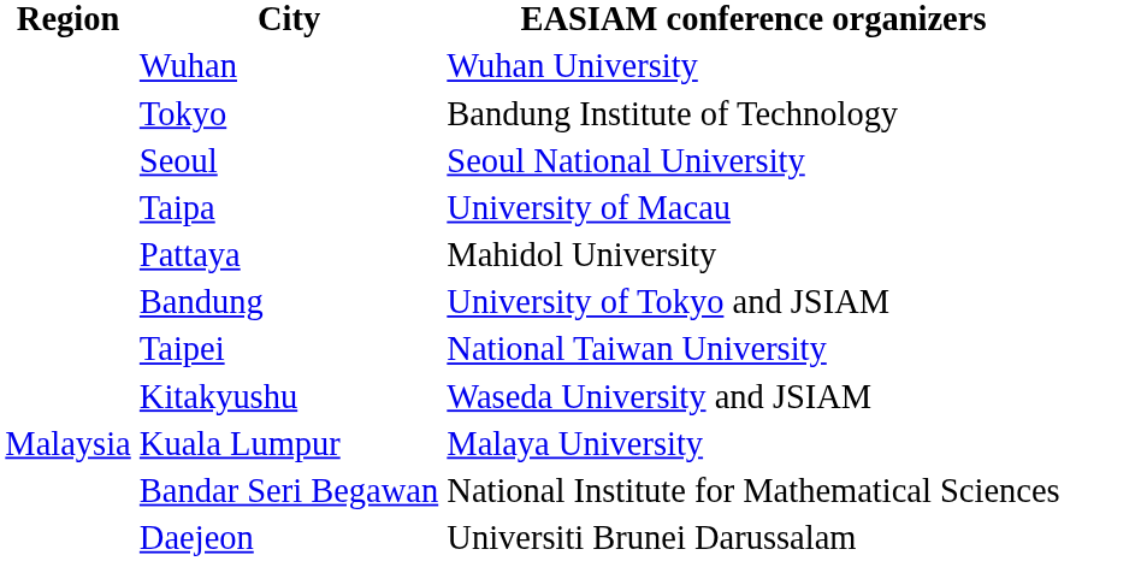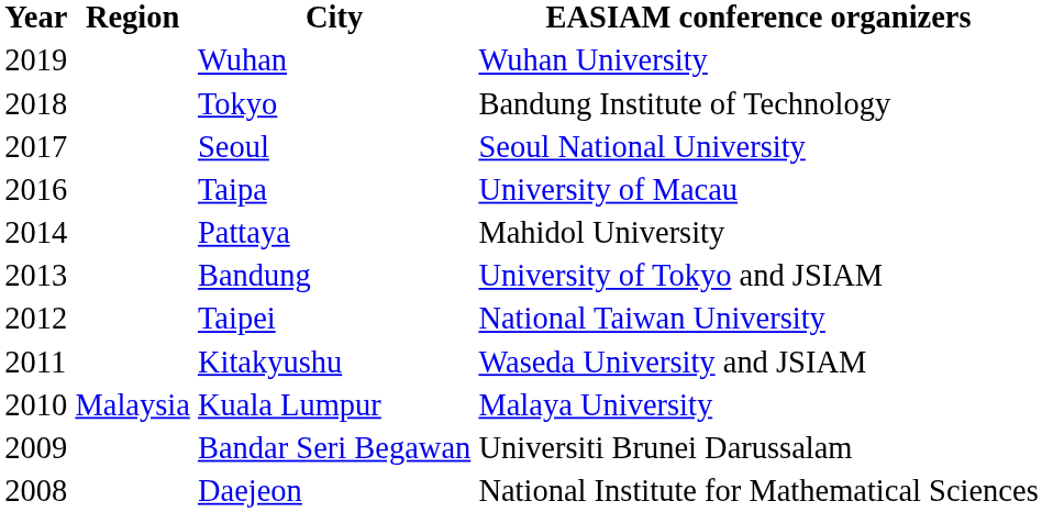 <table>
 <tr>
+<th>Year</th>
 <th>Region</th>
 <th>City</th>
 <th>EASIAM conference organizers</th>
 </tr>
 <tr>
+<td>2019</td>
 <td></td>
 <td><a href='#'>Wuhan</a></td>
 <td><a href='#'>Wuhan University</a></td>
 </tr>
 <tr>
+<td>2018</td>
 <td></td>
 <td><a href='#'>Tokyo</a></td>
 <td>Bandung Institute of Technology</td>
 </tr>
 <tr>
+<td>2017</td>
 <td></td>
 <td><a href='#'>Seoul</a></td>
 <td><a href='#'>Seoul National University</a></td>
 </tr>
 <tr>
+<td>2016</td>
 <td></td>
 <td><a href='#'>Taipa</a></td>
 <td><a href='#'>University of Macau</a></td>
 </tr>
 <tr>
+<td>2014</td>
 <td></td>
 <td><a href='#'>Pattaya</a></td>
 <td>Mahidol University</td>
 </tr>
 <tr>
+<td>2013</td>
 <td></td>
 <td><a href='#'>Bandung</a></td>
 <td><a href='#'>University of Tokyo</a> and JSIAM</td>
 </tr>
 <tr>
+<td>2012</td>
 <td></td>
 <td><a href='#'>Taipei</a></td>
 <td><a href='#'>National Taiwan University</a></td>
 </tr>
 <tr>
+<td>2011</td>
 <td></td>
 <td><a href='#'>Kitakyushu</a></td>
 <td><a href='#'>Waseda University</a> and JSIAM</td>
 </tr>
 <tr>
+<td>2010</td>
 <td><a href='#'>Malaysia</a></td>
 <td><a href='#'>Kuala Lumpur</a></td>
 <td><a href='#'>Malaya University</a></td>
 </tr>
 <tr>
+<td>2009</td>
 <td></td>
 <td><a href='#'>Bandar Seri Begawan</a></td>
+<td>Universiti Brunei Darussalam</td>
+</tr>
+<tr>
+<td>2008</td>
+<td></td>
+<td><a href='#'>Daejeon</a></td>
 <td>National Institute for Mathematical Sciences</td>
 </tr>
-<tr>
-<td></td>
-<td><a href='#'>Daejeon</a></td>
-<td>Universiti Brunei Darussalam</td>
-</tr>
 </table>
